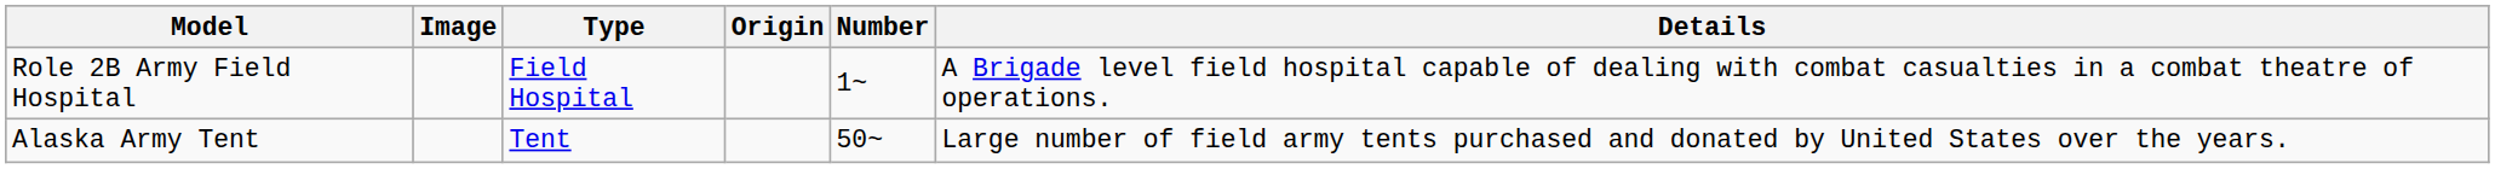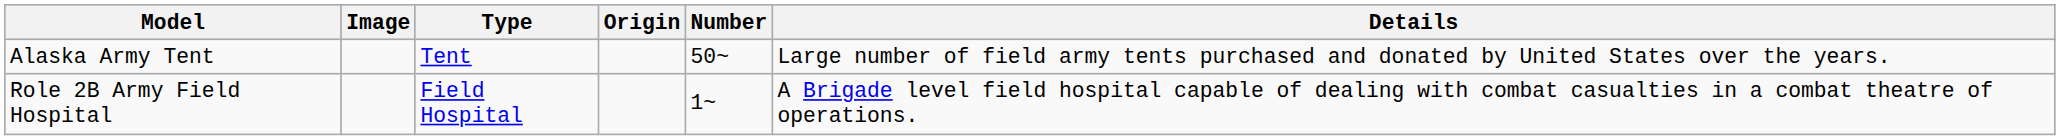 <table class="wikitable">
 <tr>
 <th>Model</th>
 <th>Image</th>
 <th>Type</th>
 <th>Origin</th>
 <th>Number</th>
 <th>Details</th>
 </tr>
 <tr>
+<td>Alaska Army Tent</td>
+<td></td>
+<td><a href='#'>Tent</a></td>
+<td></td>
+<td>50~</td>
+<td>Large number of field army tents purchased and donated by United States over the years.</td>
+</tr>
+<tr>
 <td>Role 2B Army Field Hospital</td>
 <td></td>
 <td><a href='#'>Field Hospital</a></td>
 <td></td>
 <td>1~</td>
 <td>A <a href='#'>Brigade</a> level field hospital capable of dealing with combat casualties in a combat theatre of operations.</td>
 </tr>
-<tr>
-<td>Alaska Army Tent</td>
-<td></td>
-<td><a href='#'>Tent</a></td>
-<td></td>
-<td>50~</td>
-<td>Large number of field army tents purchased and donated by United States over the years.</td>
-</tr>
 </table>
